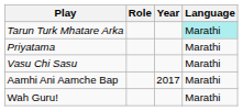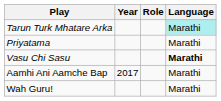 <table class="wikitable" style="font-size: 90%;">
 <tr>
 <th>Play</th>
+<th>Year</th>
 <th>Role</th>
-<th>Year</th>
 <th>Language</th>
 </tr>
 <tr>
 <td><em>Tarun Turk Mhatare Arka</em></td>
 <td></td>
 <td></td>
 <td style="background: paleturquoise;">Marathi</td>
 </tr>
 <tr>
 <td><em>Priyatama</em></td>
 <td></td>
 <td></td>
 <td>Marathi</td>
 </tr>
 <tr>
 <td><em>Vasu Chi Sasu</em></td>
 <td></td>
 <td></td>
-<td>Marathi</td>
+<td><strong>Marathi</strong></td>
 </tr>
 <tr>
 <td>Aamhi Ani Aamche Bap</td>
+<td>2017</td>
 <td></td>
-<td>2017</td>
 <td>Marathi</td>
 </tr>
 <tr>
 <td>Wah Guru!</td>
 <td></td>
 <td></td>
 <td>Marathi</td>
 </tr>
 </table>
